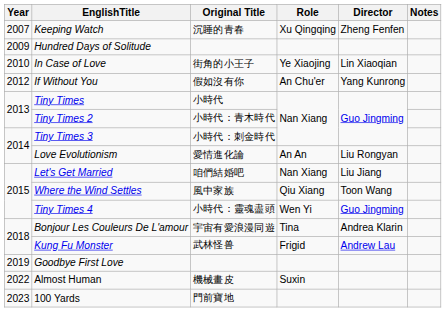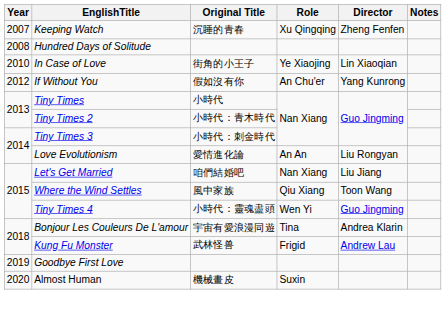 <table class="wikitable sortable">
 <tr>
 <th>Year</th>
 <th>EnglishTitle</th>
 <th>Original Title</th>
 <th>Role</th>
 <th>Director</th>
 <th class="unsortable">Notes</th>
 </tr>
 <tr>
 <td>2007</td>
 <td><em>Keeping Watch</em></td>
 <td>沉睡的青春</td>
 <td>Xu Qingqing</td>
 <td>Zheng Fenfen</td>
 <td></td>
 </tr>
 <tr>
-<td>2009</td>
+<td>2008</td>
 <td><em>Hundred Days of Solitude</em></td>
 <td></td>
 <td></td>
 <td></td>
 <td></td>
 </tr>
 <tr>
 <td>2010</td>
 <td><em>In Case of Love</em></td>
 <td>街角的小王子</td>
 <td>Ye Xiaojing</td>
 <td>Lin Xiaoqian</td>
 <td></td>
 </tr>
 <tr>
 <td>2012</td>
 <td><em>If Without You</em></td>
 <td>假如沒有你</td>
 <td>An Chu'er</td>
 <td>Yang Kunrong</td>
 <td></td>
 </tr>
 <tr>
 <td rowspan=2>2013</td>
 <td><em><a href='#'>Tiny Times</a></em></td>
 <td>小時代</td>
 <td rowspan="3">Nan Xiang</td>
 <td rowspan=3><a href='#'>Guo Jingming</a></td>
 <td></td>
 </tr>
 <tr>
 <td><em><a href='#'>Tiny Times 2</a></em></td>
 <td>小時代：青木時代</td>
 <td></td>
 </tr>
 <tr>
 <td rowspan=2>2014</td>
 <td><em><a href='#'>Tiny Times 3</a></em></td>
 <td>小時代：刺金時代</td>
 <td></td>
 </tr>
 <tr>
 <td><em>Love Evolutionism</em></td>
 <td>愛情進化論</td>
 <td>An An</td>
 <td>Liu Rongyan</td>
 <td></td>
 </tr>
 <tr>
 <td rowspan=3>2015</td>
 <td><em><a href='#'>Let's Get Married</a></em></td>
 <td>咱們結婚吧</td>
 <td>Nan Xiang</td>
 <td>Liu Jiang</td>
 <td></td>
 </tr>
 <tr>
 <td><em><a href='#'>Where the Wind Settles</a></em></td>
 <td>風中家族</td>
 <td>Qiu Xiang</td>
 <td>Toon Wang</td>
 <td></td>
 </tr>
 <tr>
 <td><em><a href='#'>Tiny Times 4</a></em></td>
 <td>小時代：靈魂盡頭</td>
 <td>Wen Yi</td>
 <td><a href='#'>Guo Jingming</a></td>
 <td></td>
 </tr>
 <tr>
 <td rowspan=2>2018</td>
 <td><em>Bonjour Les Couleurs De L'amour</em></td>
 <td>宇宙有愛浪漫同遊</td>
 <td>Tina</td>
 <td>Andrea Klarin</td>
 <td></td>
 </tr>
 <tr>
 <td><em><a href='#'>Kung Fu Monster</a></em></td>
 <td>武林怪兽</td>
 <td>Frigid</td>
 <td><a href='#'>Andrew Lau</a></td>
 <td></td>
 </tr>
 <tr>
 <td>2019</td>
 <td><em>Goodbye First Love</em></td>
 <td></td>
 <td></td>
 <td></td>
 <td></td>
 </tr>
 <tr>
-<td>2022</td>
+<td>2020</td>
 <td>Almost Human</td>
 <td>機械畫皮</td>
 <td>Suxin</td>
 <td></td>
 <td></td>
 </tr>
-<tr>
-<td>2023</td>
-<td>100 Yards</td>
-<td>門前寶地</td>
-<td></td>
-<td></td>
-<td></td>
-</tr>
 </table>
